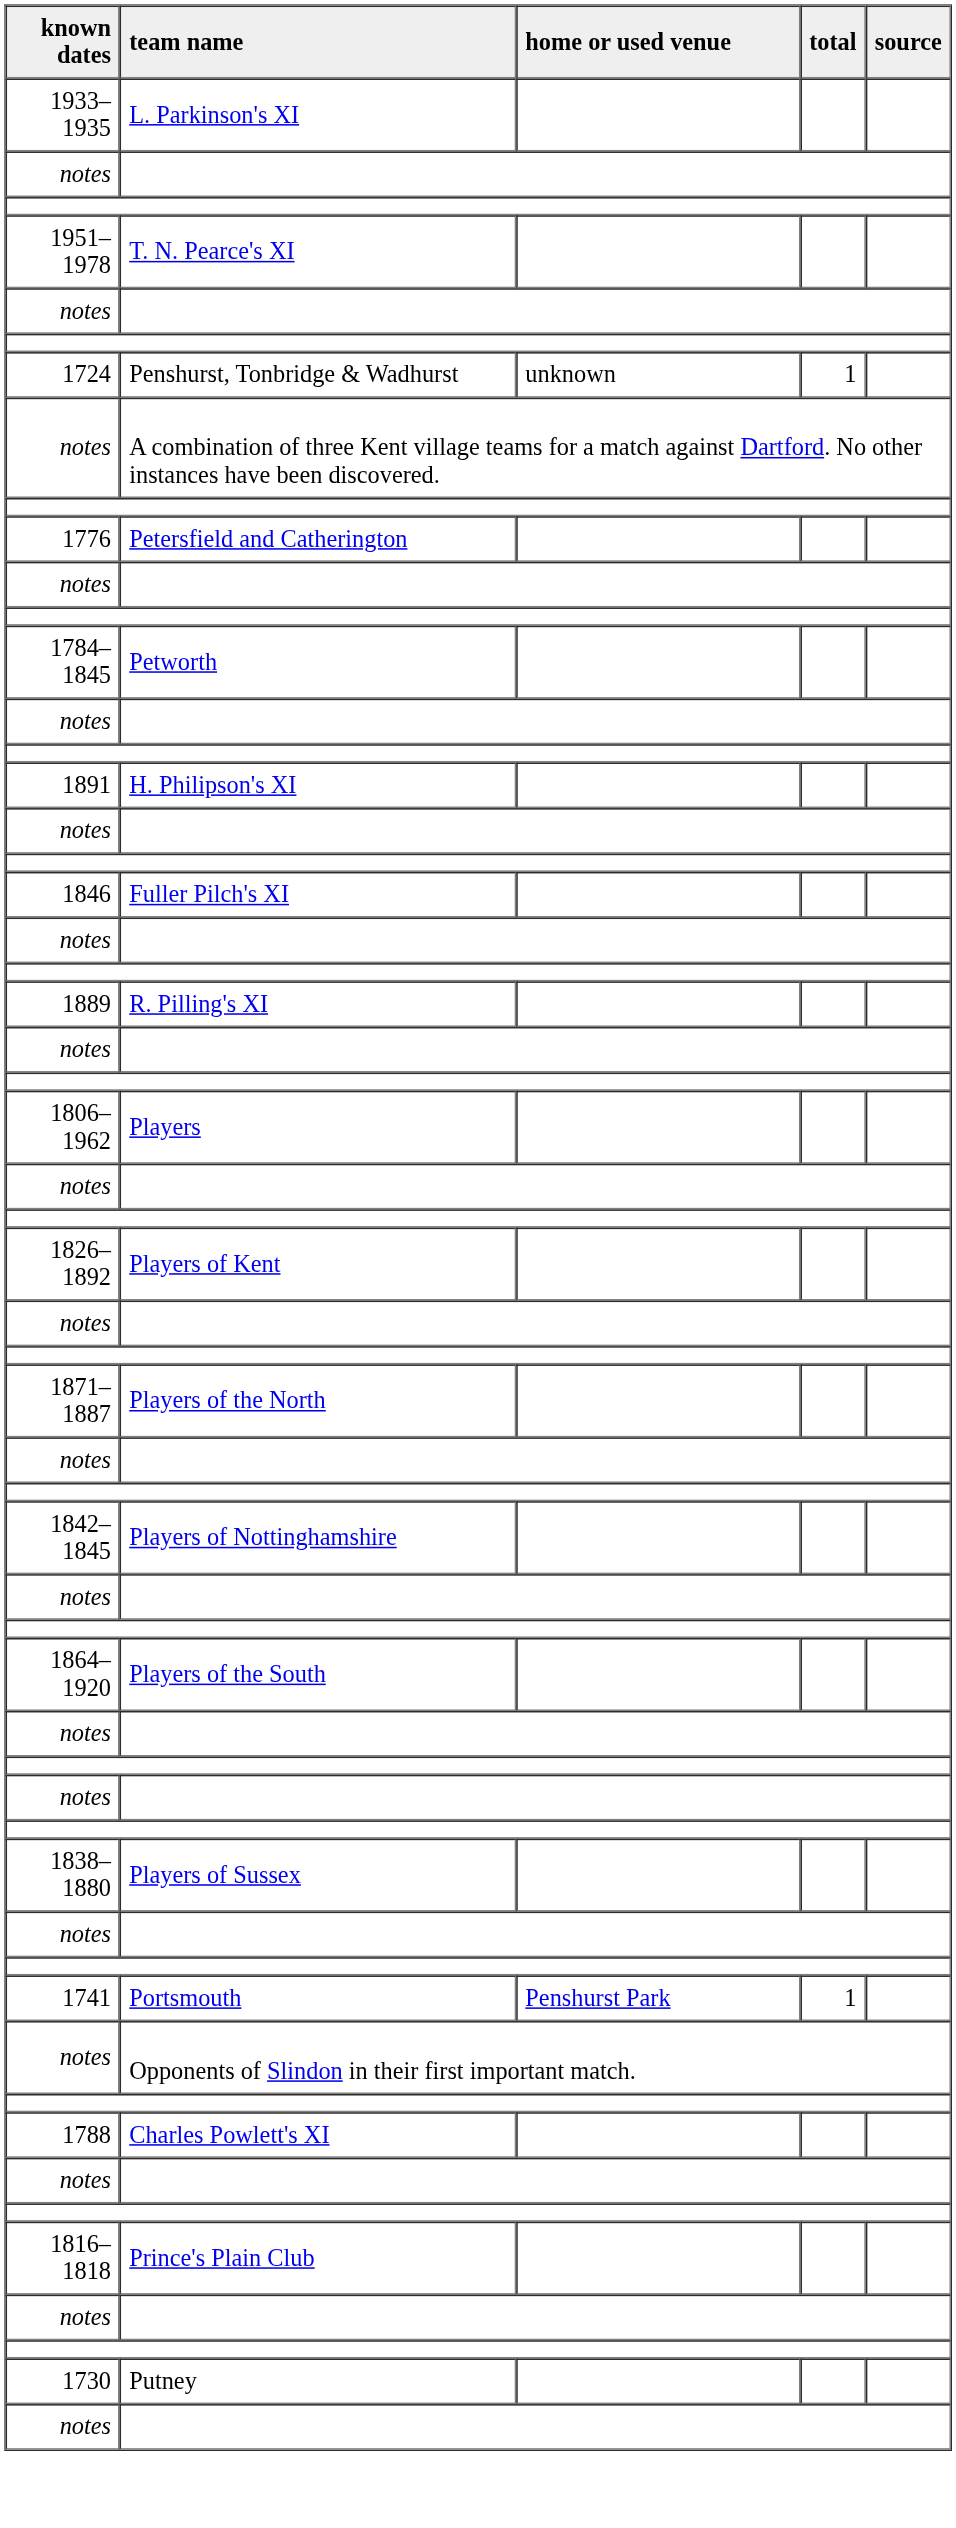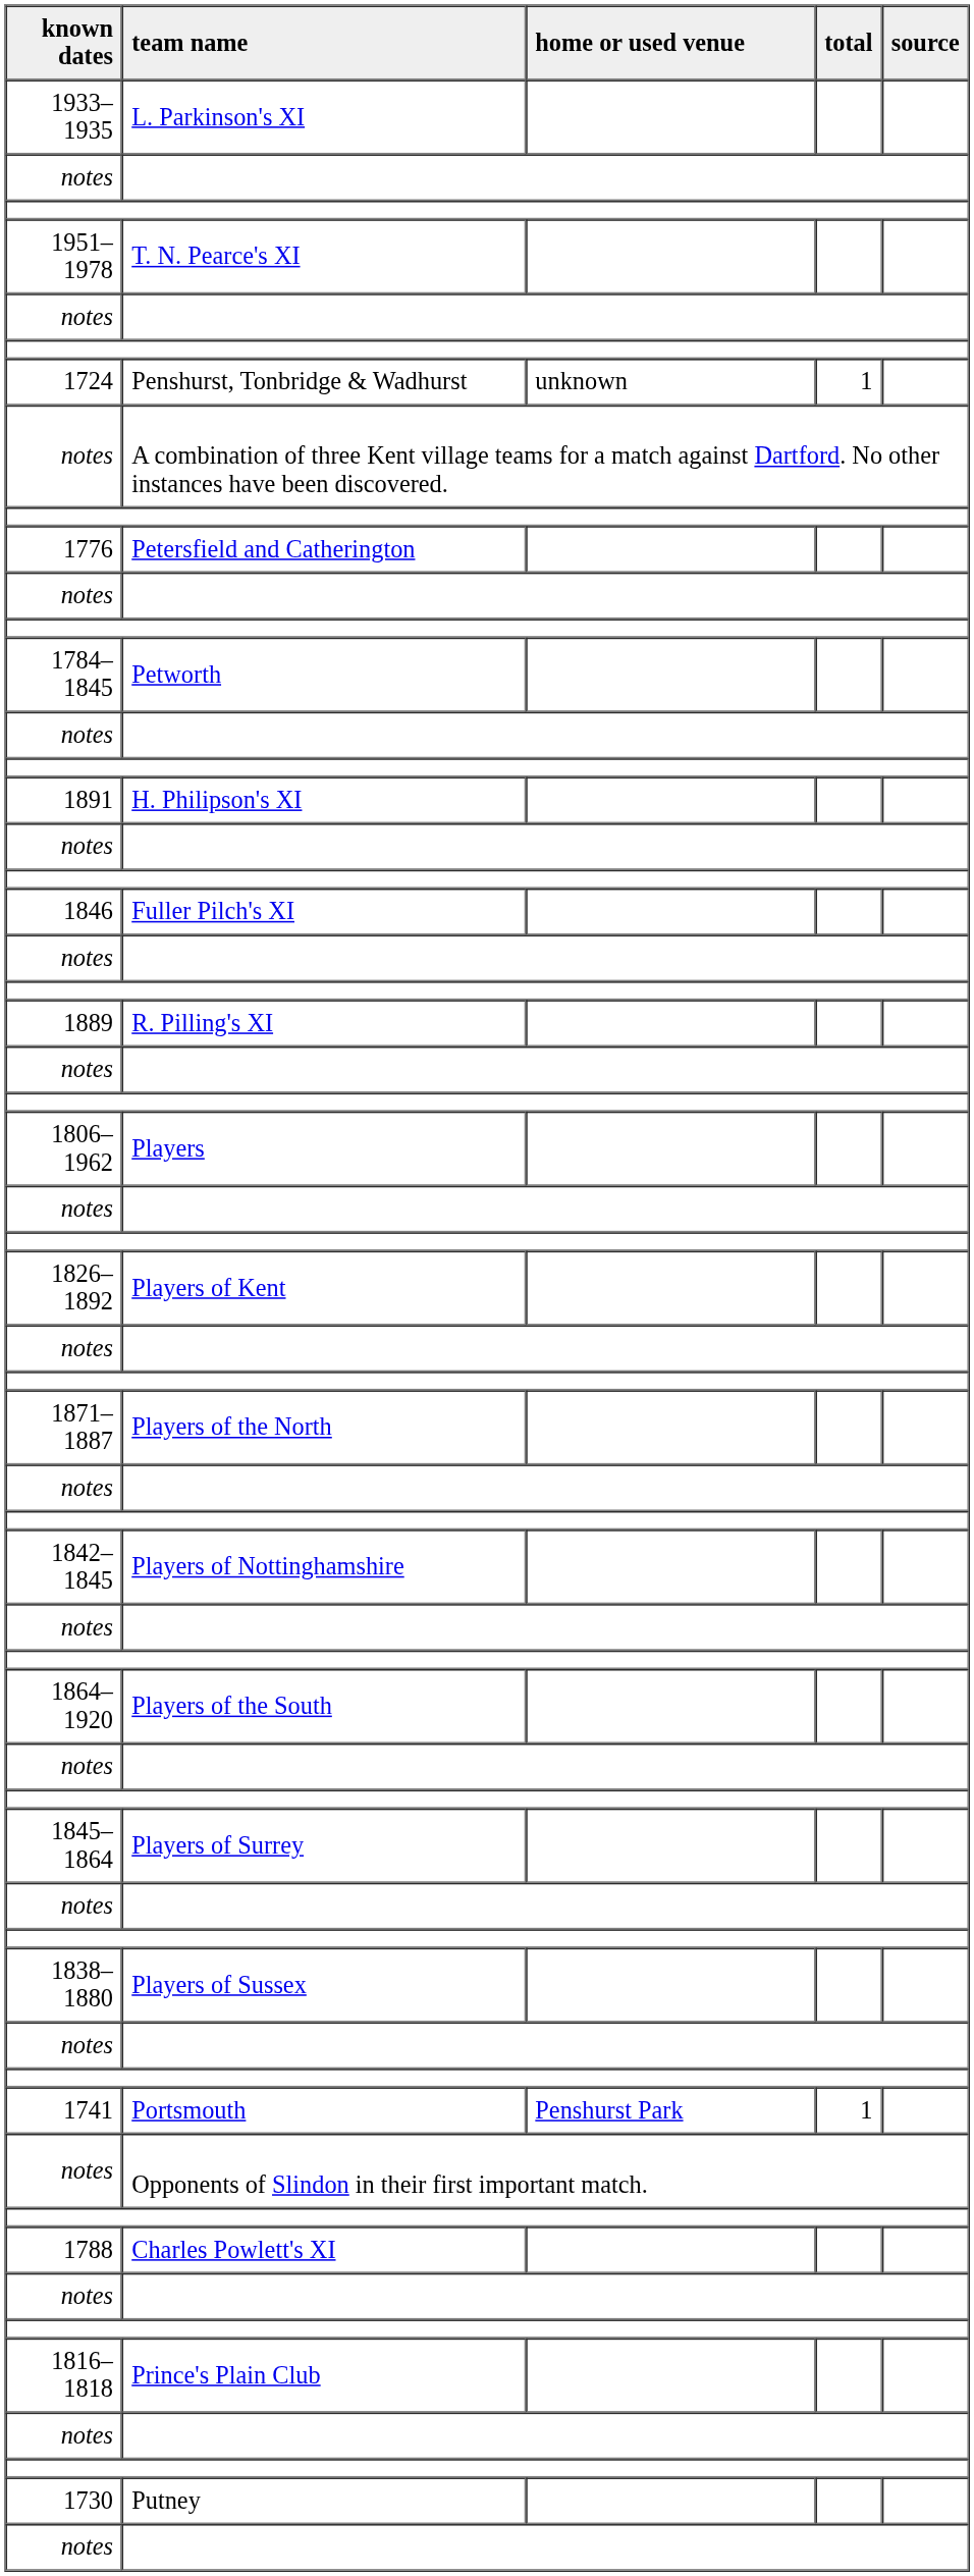 <table border="1" cellpadding="5" cellspacing="0">
 <tr style="background:#efefef;">
 <th style="width:12.5%; text-align:right;">known dates</th>
 <th style="width:45.0%; text-align:left;">team name</th>
 <th style="width:32.5%; text-align:left;">home or used venue</th>
 <th style="width:5.00%; text-align:right;">total</th>
 <th style="width:5.00%; text-align:right;">source</th>
 </tr>
 <tr>
 <td style="text-align:right;">1933–1935</td>
 <td><a href='#'>L. Parkinson's XI</a></td>
 <td></td>
 <td style="text-align:right;"></td>
 <td style="text-align:right;"></td>
 </tr>
 <tr>
 <td style="text-align:right;"><em>notes</em></td>
 <td colspan="4"></td>
 </tr>
 <tr>
 <td colspan="5"></td>
 </tr>
 <tr>
 <td style="text-align:right;">1951–1978</td>
 <td><a href='#'>T. N. Pearce's XI</a></td>
 <td></td>
 <td style="text-align:right;"></td>
 <td style="text-align:right;"></td>
 </tr>
 <tr>
 <td style="text-align:right;"><em>notes</em></td>
 <td colspan="4"></td>
 </tr>
 <tr>
 <td colspan="5"></td>
 </tr>
 <tr>
 <td style="text-align:right;">1724</td>
 <td>Penshurst, Tonbridge & Wadhurst</td>
 <td>unknown</td>
 <td style="text-align:right;">1</td>
 <td style="text-align:right;"></td>
 </tr>
 <tr>
 <td style="text-align:right;"><em>notes</em></td>
 <td colspan="4"><br>A combination of three Kent village teams for a match against <a href='#'>Dartford</a>. No other instances have been discovered.</td>
 </tr>
 <tr>
 <td colspan="5"></td>
 </tr>
 <tr>
 <td style="text-align:right;">1776</td>
 <td><a href='#'>Petersfield and Catherington</a></td>
 <td></td>
 <td style="text-align:right;"></td>
 <td style="text-align:right;"></td>
 </tr>
 <tr>
 <td style="text-align:right;"><em>notes</em></td>
 <td colspan="4"></td>
 </tr>
 <tr>
 <td colspan="5"></td>
 </tr>
 <tr>
 <td style="text-align:right;">1784–1845</td>
 <td><a href='#'>Petworth</a></td>
 <td></td>
 <td style="text-align:right;"></td>
 <td style="text-align:right;"></td>
 </tr>
 <tr>
 <td style="text-align:right;"><em>notes</em></td>
 <td colspan="4"></td>
 </tr>
 <tr>
 <td colspan="5"></td>
 </tr>
 <tr>
 <td style="text-align:right;">1891</td>
 <td><a href='#'>H. Philipson's XI</a></td>
 <td></td>
 <td style="text-align:right;"></td>
 <td style="text-align:right;"></td>
 </tr>
 <tr>
 <td style="text-align:right;"><em>notes</em></td>
 <td colspan="4"></td>
 </tr>
 <tr>
 <td colspan="5"></td>
 </tr>
 <tr>
 <td style="text-align:right;">1846</td>
 <td><a href='#'>Fuller Pilch's XI</a></td>
 <td></td>
 <td style="text-align:right;"></td>
 <td style="text-align:right;"></td>
 </tr>
 <tr>
 <td style="text-align:right;"><em>notes</em></td>
 <td colspan="4"></td>
 </tr>
 <tr>
 <td colspan="5"></td>
 </tr>
 <tr>
 <td style="text-align:right;">1889</td>
 <td><a href='#'>R. Pilling's XI</a></td>
 <td></td>
 <td style="text-align:right;"></td>
 <td style="text-align:right;"></td>
 </tr>
 <tr>
 <td style="text-align:right;"><em>notes</em></td>
 <td colspan="4"></td>
 </tr>
 <tr>
 <td colspan="5"></td>
 </tr>
 <tr>
 <td style="text-align:right;">1806–1962</td>
 <td><a href='#'>Players</a></td>
 <td></td>
 <td style="text-align:right;"></td>
 <td style="text-align:right;"></td>
 </tr>
 <tr>
 <td style="text-align:right;"><em>notes</em></td>
 <td colspan="4"></td>
 </tr>
 <tr>
 <td colspan="5"></td>
 </tr>
 <tr>
 <td style="text-align:right;">1826–1892</td>
 <td><a href='#'>Players of Kent</a></td>
 <td></td>
 <td style="text-align:right;"></td>
 <td style="text-align:right;"></td>
 </tr>
 <tr>
 <td style="text-align:right;"><em>notes</em></td>
 <td colspan="4"></td>
 </tr>
 <tr>
 <td colspan="5"></td>
 </tr>
 <tr>
 <td style="text-align:right;">1871–1887</td>
 <td><a href='#'>Players of the North</a></td>
 <td></td>
 <td style="text-align:right;"></td>
 <td style="text-align:right;"></td>
 </tr>
 <tr>
 <td style="text-align:right;"><em>notes</em></td>
 <td colspan="4"></td>
 </tr>
 <tr>
 <td colspan="5"></td>
 </tr>
 <tr>
 <td style="text-align:right;">1842–1845</td>
 <td><a href='#'>Players of Nottinghamshire</a></td>
 <td></td>
 <td style="text-align:right;"></td>
 <td style="text-align:right;"></td>
 </tr>
 <tr>
 <td style="text-align:right;"><em>notes</em></td>
 <td colspan="4"></td>
 </tr>
 <tr>
 <td colspan="5"></td>
 </tr>
 <tr>
 <td style="text-align:right;">1864–1920</td>
 <td><a href='#'>Players of the South</a></td>
 <td></td>
 <td style="text-align:right;"></td>
 <td style="text-align:right;"></td>
 </tr>
 <tr>
 <td style="text-align:right;"><em>notes</em></td>
 <td colspan="4"></td>
 </tr>
 <tr>
 <td colspan="5"></td>
 </tr>
 <tr>
+<td style="text-align:right;">1845–1864</td>
+<td><a href='#'>Players of Surrey</a></td>
+<td></td>
+<td style="text-align:right;"></td>
+<td style="text-align:right;"></td>
+</tr>
+<tr>
 <td style="text-align:right;"><em>notes</em></td>
 <td colspan="4"></td>
 </tr>
 <tr>
 <td colspan="5"></td>
 </tr>
 <tr>
 <td style="text-align:right;">1838–1880</td>
 <td><a href='#'>Players of Sussex</a></td>
 <td></td>
 <td style="text-align:right;"></td>
 <td style="text-align:right;"></td>
 </tr>
 <tr>
 <td style="text-align:right;"><em>notes</em></td>
 <td colspan="4"></td>
 </tr>
 <tr>
 <td colspan="5"></td>
 </tr>
 <tr>
 <td style="text-align:right;">1741</td>
 <td><a href='#'>Portsmouth</a></td>
 <td><a href='#'>Penshurst Park</a></td>
 <td style="text-align:right;">1</td>
 <td style="text-align:right;"></td>
 </tr>
 <tr>
 <td style="text-align:right;"><em>notes</em></td>
 <td colspan="4"><br>Opponents of <a href='#'>Slindon</a> in their first important match.</td>
 </tr>
 <tr>
 <td colspan="5"></td>
 </tr>
 <tr>
 <td style="text-align:right;">1788</td>
 <td><a href='#'>Charles Powlett's XI</a></td>
 <td></td>
 <td style="text-align:right;"></td>
 <td style="text-align:right;"></td>
 </tr>
 <tr>
 <td style="text-align:right;"><em>notes</em></td>
 <td colspan="4"></td>
 </tr>
 <tr>
 <td colspan="5"></td>
 </tr>
 <tr>
 <td style="text-align:right;">1816–1818</td>
 <td><a href='#'>Prince's Plain Club</a></td>
 <td></td>
 <td style="text-align:right;"></td>
 <td style="text-align:right;"></td>
 </tr>
 <tr>
 <td style="text-align:right;"><em>notes</em></td>
 <td colspan="4"></td>
 </tr>
 <tr>
 <td colspan="5"></td>
 </tr>
 <tr>
 <td style="text-align:right;">1730</td>
 <td>Putney</td>
 <td></td>
 <td style="text-align:right;"></td>
 <td style="text-align:right;"></td>
 </tr>
 <tr>
 <td style="text-align:right;"><em>notes</em></td>
 <td colspan="4"></td>
 </tr>
 </table>
